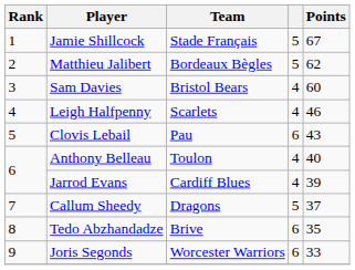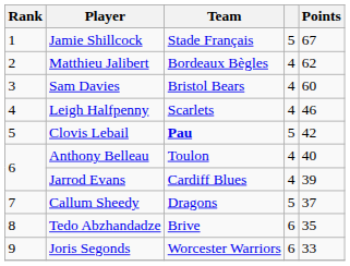 <table class="wikitable">
 <tr>
 <th>Rank</th>
 <th>Player</th>
 <th>Team</th>
 <th></th>
 <th>Points</th>
 </tr>
 <tr>
 <td>1</td>
 <td> <a href='#'>Jamie Shillcock</a></td>
 <td><a href='#'>Stade Français</a></td>
 <td>5</td>
 <td>67</td>
 </tr>
 <tr>
 <td>2</td>
 <td> <a href='#'>Matthieu Jalibert</a></td>
 <td><a href='#'>Bordeaux Bègles</a></td>
-<td>5</td>
+<td>4</td>
 <td>62</td>
 </tr>
 <tr>
 <td>3</td>
 <td> <a href='#'>Sam Davies</a></td>
 <td><a href='#'>Bristol Bears</a></td>
 <td>4</td>
 <td>60</td>
 </tr>
 <tr>
 <td>4</td>
 <td> <a href='#'>Leigh Halfpenny</a></td>
 <td><a href='#'>Scarlets</a></td>
 <td>4</td>
 <td>46</td>
 </tr>
 <tr>
 <td>5</td>
 <td> <a href='#'>Clovis Lebail</a></td>
-<td><a href='#'>Pau</a></td>
-<td>6</td>
-<td>43</td>
+<td><strong><a href='#'>Pau</a></strong></td>
+<td>5</td>
+<td>42</td>
 </tr>
 <tr>
 <td rowspan=2>6</td>
 <td> <a href='#'>Anthony Belleau</a></td>
 <td><a href='#'>Toulon</a></td>
 <td>4</td>
 <td>40</td>
 </tr>
 <tr>
 <td> <a href='#'>Jarrod Evans</a></td>
 <td><a href='#'>Cardiff Blues</a></td>
 <td>4</td>
 <td>39</td>
 </tr>
 <tr>
 <td>7</td>
 <td> <a href='#'>Callum Sheedy</a></td>
 <td><a href='#'>Dragons</a></td>
 <td>5</td>
 <td>37</td>
 </tr>
 <tr>
 <td>8</td>
 <td> <a href='#'>Tedo Abzhandadze</a></td>
 <td><a href='#'>Brive</a></td>
 <td>6</td>
 <td>35</td>
 </tr>
 <tr>
 <td>9</td>
 <td> <a href='#'>Joris Segonds</a></td>
 <td><a href='#'>Worcester Warriors</a></td>
 <td>6</td>
 <td>33</td>
 </tr>
 <tr>
 </tr>
 </table>
